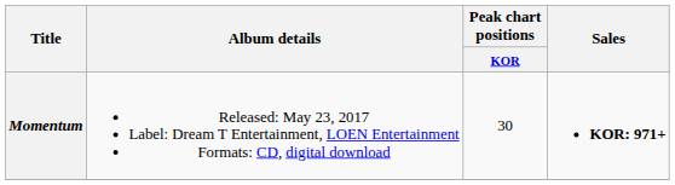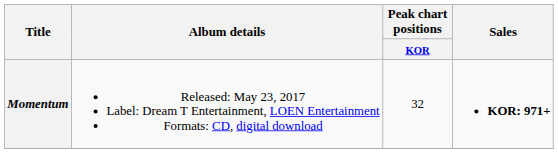 <table class="wikitable plainrowheaders" style="text-align:center;">
 <tr>
 <th scope="col" rowspan="2">Title</th>
 <th scope="col" rowspan="2">Album details</th>
 <th scope="col" colspan="1" style="width:5em;">Peak chart positions</th>
 <th scope="col" rowspan="2">Sales</th>
 </tr>
 <tr>
 <th><small><a href='#'>KOR</a></small><br></th>
 </tr>
 <tr>
 <th scope="row"><em>Momentum</em></th>
 <td><br><ul><li>Released: May 23, 2017</li><li>Label: Dream T Entertainment, <a href='#'>LOEN Entertainment</a></li><li>Formats: <a href='#'>CD</a>, <a href='#'>digital download</a></li></ul></td>
-<td>30</td>
+<td>32</td>
 <td><strong><br><ul><li>KOR: 971+</li></ul></strong></td>
 </tr>
 <tr>
 </tr>
 </table>
